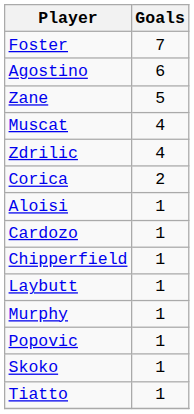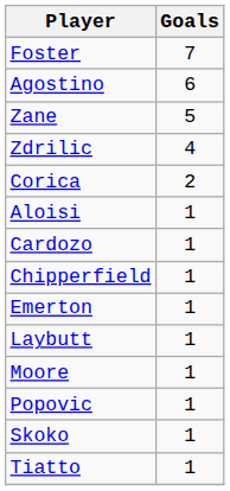 <table class="wikitable sortable" style="text-align: left;">
 <tr>
 <th>Player</th>
 <th>Goals</th>
 </tr>
 <tr>
 <td><a href='#'>Foster</a></td>
 <td align=center>7</td>
 </tr>
 <tr>
 <td><a href='#'>Agostino</a></td>
 <td align=center>6</td>
 </tr>
 <tr>
 <td><a href='#'>Zane</a></td>
 <td align=center>5</td>
-</tr>
-<tr>
-<td><a href='#'>Muscat</a></td>
-<td align=center>4</td>
 </tr>
 <tr>
 <td><a href='#'>Zdrilic</a></td>
 <td align=center>4</td>
 </tr>
 <tr>
 <td><a href='#'>Corica</a></td>
 <td align=center>2</td>
 </tr>
 <tr>
 <td><a href='#'>Aloisi</a></td>
 <td align=center>1</td>
 </tr>
 <tr>
 <td><a href='#'>Cardozo</a></td>
 <td align=center>1</td>
 </tr>
 <tr>
 <td><a href='#'>Chipperfield</a></td>
 <td align=center>1</td>
 </tr>
 <tr>
+<td><a href='#'>Emerton</a></td>
+<td align=center>1</td>
+</tr>
+<tr>
 <td><a href='#'>Laybutt</a></td>
 <td align=center>1</td>
 </tr>
 <tr>
-<td><a href='#'>Murphy</a></td>
+<td><a href='#'>Moore</a></td>
 <td align=center>1</td>
 </tr>
 <tr>
 <td><a href='#'>Popovic</a></td>
 <td align=center>1</td>
 </tr>
 <tr>
 <td><a href='#'>Skoko</a></td>
 <td align=center>1</td>
 </tr>
 <tr>
 <td><a href='#'>Tiatto</a></td>
 <td align=center>1</td>
 </tr>
 <tr>
 </tr>
 </table>
